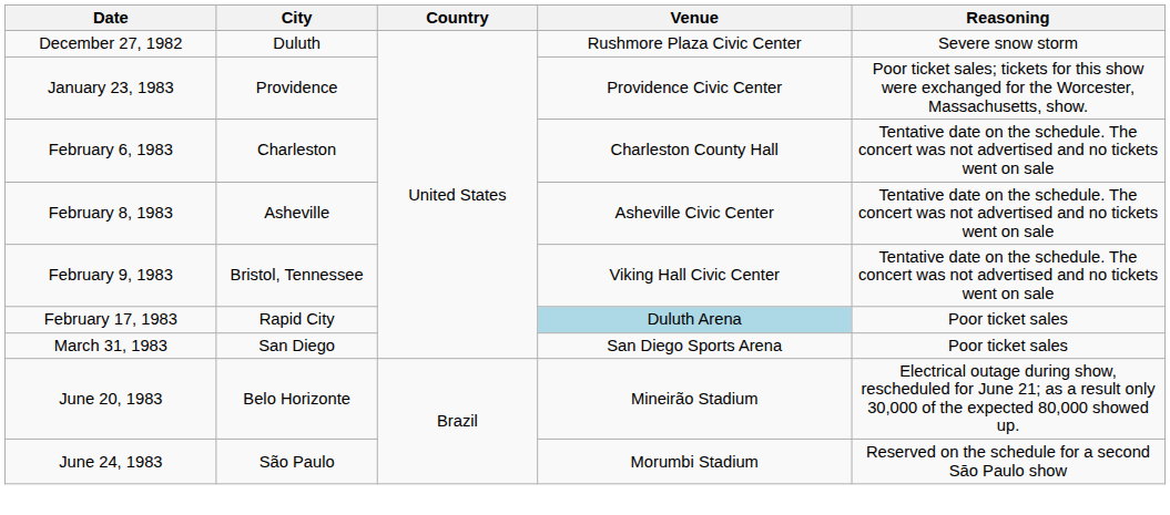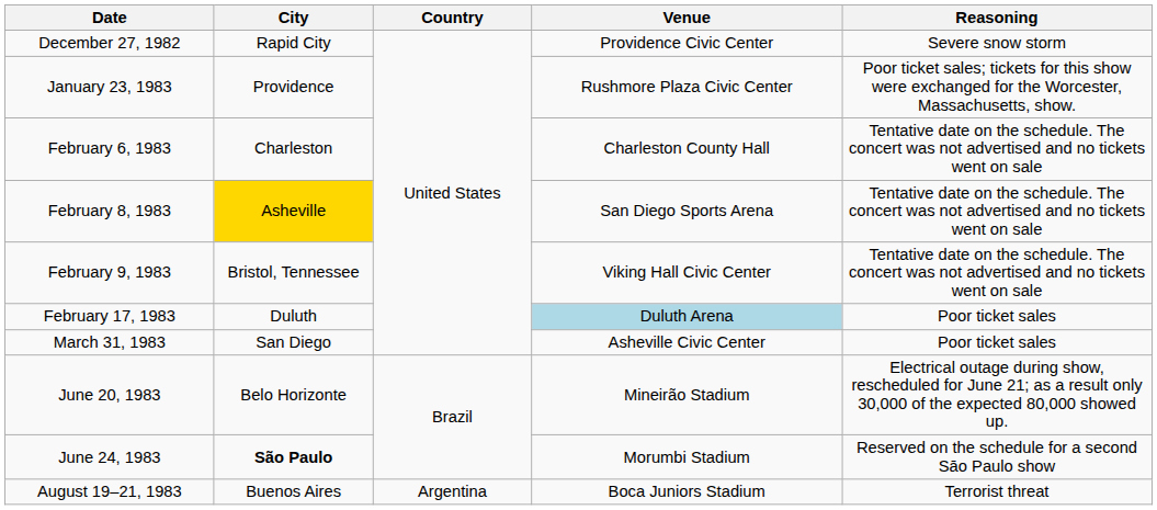 <table class="wikitable" style="text-align:center;">
 <tr>
 <th width="200">Date</th>
 <th width="150">City</th>
 <th width="150">Country</th>
 <th width="300">Venue</th>
 <th width="300">Reasoning</th>
 </tr>
 <tr>
 <td>December 27, 1982</td>
-<td>Duluth</td>
+<td>Rapid City</td>
 <td rowspan="7">United States</td>
-<td>Rushmore Plaza Civic Center</td>
+<td>Providence Civic Center</td>
 <td>Severe snow storm</td>
 </tr>
 <tr>
 <td>January 23, 1983</td>
 <td>Providence</td>
-<td>Providence Civic Center</td>
+<td>Rushmore Plaza Civic Center</td>
 <td>Poor ticket sales; tickets for this show were exchanged for the Worcester, Massachusetts, show.</td>
 </tr>
 <tr>
 <td>February 6, 1983</td>
 <td>Charleston</td>
 <td>Charleston County Hall</td>
 <td>Tentative date on the schedule. The concert was not advertised and no tickets went on sale</td>
 </tr>
 <tr>
 <td>February 8, 1983</td>
-<td>Asheville</td>
-<td>Asheville Civic Center</td>
+<td style="background: gold;">Asheville</td>
+<td>San Diego Sports Arena</td>
 <td>Tentative date on the schedule. The concert was not advertised and no tickets went on sale</td>
 </tr>
 <tr>
 <td>February 9, 1983</td>
 <td>Bristol, Tennessee</td>
 <td>Viking Hall Civic Center</td>
 <td>Tentative date on the schedule. The concert was not advertised and no tickets went on sale</td>
 </tr>
 <tr>
 <td>February 17, 1983</td>
-<td>Rapid City</td>
+<td>Duluth</td>
 <td style="background: lightblue;">Duluth Arena</td>
 <td>Poor ticket sales</td>
 </tr>
 <tr>
 <td>March 31, 1983</td>
 <td>San Diego</td>
-<td>San Diego Sports Arena</td>
+<td>Asheville Civic Center</td>
 <td>Poor ticket sales</td>
 </tr>
 <tr>
 <td>June 20, 1983</td>
 <td>Belo Horizonte</td>
 <td rowspan="2">Brazil</td>
 <td>Mineirão Stadium</td>
 <td>Electrical outage during show, rescheduled for June 21; as a result only 30,000 of the expected 80,000 showed up.</td>
 </tr>
 <tr>
 <td>June 24, 1983</td>
-<td>São Paulo</td>
+<td><strong>São Paulo</strong></td>
 <td>Morumbi Stadium</td>
 <td>Reserved on the schedule for a second Sāo Paulo show</td>
 </tr>
+<tr>
+<td>August 19–21, 1983</td>
+<td>Buenos Aires</td>
+<td>Argentina</td>
+<td>Boca Juniors Stadium</td>
+<td>Terrorist threat</td>
+</tr>
 </table>
